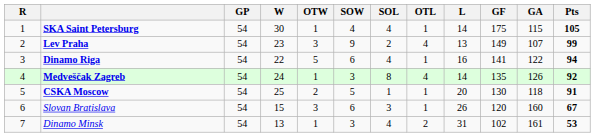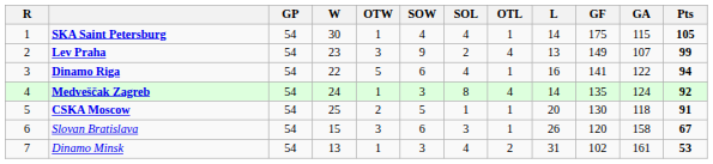 <table class="wikitable sortable" style="text-align:center;">
 <tr>
 <th bgcolor="#DDDDFF" width="5%">R</th>
 <th bgcolor="#DDDDFF" width="25%"></th>
 <th bgcolor="#DDDDFF" width="5%">GP</th>
 <th bgcolor="#DDDDFF" width="5%">W</th>
 <th bgcolor="#DDDDFF" width="5%">OTW</th>
 <th bgcolor="#DDDDFF" width="5%">SOW</th>
 <th bgcolor="#DDDDFF" width="5%">SOL</th>
 <th bgcolor="#DDDDFF" width="5%">OTL</th>
 <th bgcolor="#DDDDFF" width="5%">L</th>
 <th bgcolor="#DDDDFF" width="5%">GF</th>
 <th bgcolor="#DDDDFF" width="5%">GA</th>
 <th bgcolor="#DDDDFF" width="5%">Pts</th>
 </tr>
 <tr>
 <td>1</td>
 <td align=left> <strong><a href='#'>SKA Saint Petersburg</a></strong></td>
 <td>54</td>
 <td>30</td>
 <td>1</td>
 <td>4</td>
 <td>4</td>
 <td>1</td>
 <td>14</td>
 <td>175</td>
 <td>115</td>
 <td><strong>105</strong></td>
 </tr>
 <tr>
 <td>2</td>
 <td align=left>  <strong><a href='#'>Lev Praha</a></strong></td>
 <td>54</td>
 <td>23</td>
 <td>3</td>
 <td>9</td>
 <td>2</td>
 <td>4</td>
 <td>13</td>
 <td>149</td>
 <td>107</td>
 <td><strong>99</strong></td>
 </tr>
 <tr>
 <td>3</td>
 <td align=left>  <strong><a href='#'>Dinamo Riga</a></strong></td>
 <td>54</td>
 <td>22</td>
 <td>5</td>
 <td>6</td>
 <td>4</td>
 <td>1</td>
 <td>16</td>
 <td>141</td>
 <td>122</td>
 <td><strong>94</strong></td>
 </tr>
 <tr bgcolor=ddffdd>
 <td>4</td>
 <td align=left>  <strong><a href='#'>Medveščak Zagreb</a></strong></td>
 <td>54</td>
 <td>24</td>
 <td>1</td>
 <td>3</td>
 <td>8</td>
 <td>4</td>
 <td>14</td>
 <td>135</td>
-<td>126</td>
+<td>124</td>
 <td><strong>92</strong></td>
 </tr>
 <tr>
 <td>5</td>
 <td align=left>  <strong><a href='#'>CSKA Moscow</a></strong></td>
 <td>54</td>
 <td>25</td>
 <td>2</td>
 <td>5</td>
 <td>1</td>
 <td>1</td>
 <td>20</td>
 <td>130</td>
 <td>118</td>
 <td><strong>91</strong></td>
 </tr>
 <tr>
 <td>6</td>
 <td align=left>  <em><a href='#'>Slovan Bratislava</a></em></td>
 <td>54</td>
 <td>15</td>
 <td>3</td>
 <td>6</td>
 <td>3</td>
 <td>1</td>
 <td>26</td>
 <td>120</td>
-<td>160</td>
+<td>158</td>
 <td><strong>67</strong></td>
 </tr>
 <tr>
 <td>7</td>
 <td align=left>  <em><a href='#'>Dinamo Minsk</a></em></td>
 <td>54</td>
 <td>13</td>
 <td>1</td>
 <td>3</td>
 <td>4</td>
 <td>2</td>
 <td>31</td>
 <td>102</td>
 <td>161</td>
 <td><strong>53</strong></td>
 </tr>
 </table>
